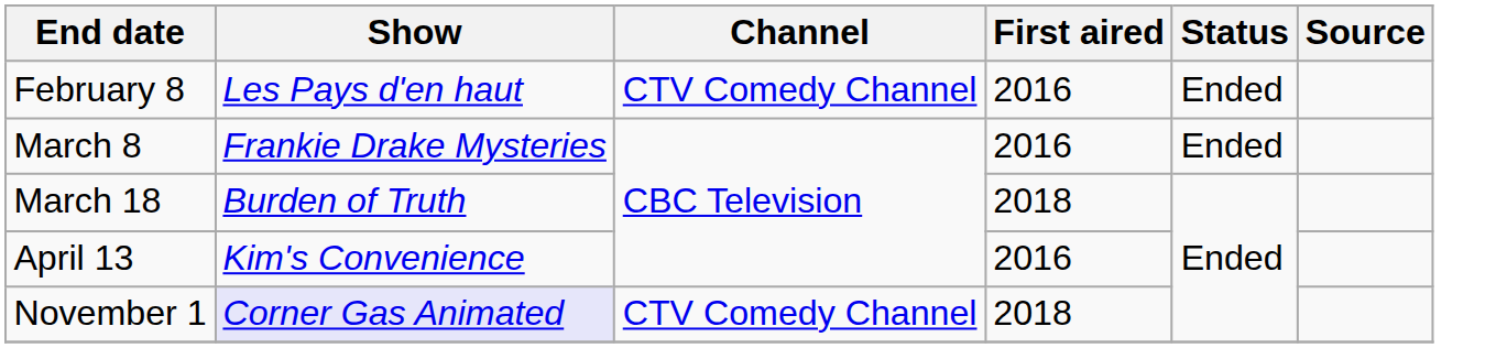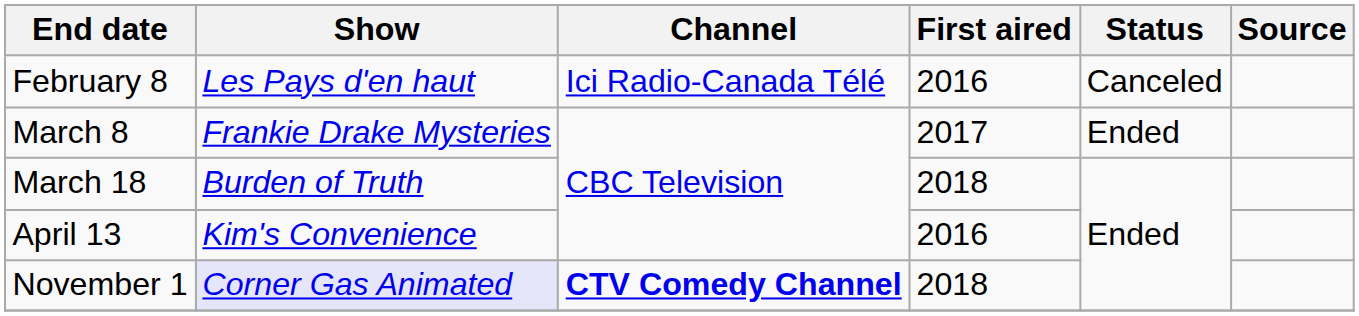 <table class="wikitable">
 <tr>
 <th>End date</th>
 <th>Show</th>
 <th>Channel</th>
 <th>First aired</th>
 <th>Status</th>
 <th>Source</th>
 </tr>
 <tr>
 <td>February 8</td>
 <td><em><a href='#'>Les Pays d'en haut</a></em></td>
-<td><a href='#'>CTV Comedy Channel</a></td>
+<td><a href='#'>Ici Radio-Canada Télé</a></td>
 <td>2016</td>
-<td>Ended</td>
+<td>Canceled</td>
 <td></td>
 </tr>
 <tr>
 <td>March 8</td>
 <td><em><a href='#'>Frankie Drake Mysteries</a></em></td>
 <td rowspan=3><a href='#'>CBC Television</a></td>
-<td>2016</td>
+<td>2017</td>
 <td>Ended</td>
 <td></td>
 </tr>
 <tr>
 <td>March 18</td>
 <td><em><a href='#'>Burden of Truth</a></em></td>
 <td>2018</td>
 <td rowspan=3>Ended</td>
 <td></td>
 </tr>
 <tr>
 <td>April 13</td>
 <td><em><a href='#'>Kim's Convenience</a></em></td>
 <td>2016</td>
 <td></td>
 </tr>
 <tr>
 <td>November 1</td>
 <td style="background: lavender;"><em><a href='#'>Corner Gas Animated</a></em></td>
-<td><a href='#'>CTV Comedy Channel</a></td>
+<td><strong><a href='#'>CTV Comedy Channel</a></strong></td>
 <td>2018</td>
 <td></td>
 </tr>
 <tr>
 </tr>
 </table>
